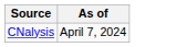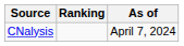 <table class="wikitable" style="text-align:center">
 <tr>
 <th>Source</th>
+<th>Ranking</th>
 <th>As of</th>
 </tr>
 <tr>
 <td align="left"><a href='#'>CNalysis</a></td>
+<td></td>
 <td>April 7, 2024</td>
 </tr>
 </table>
